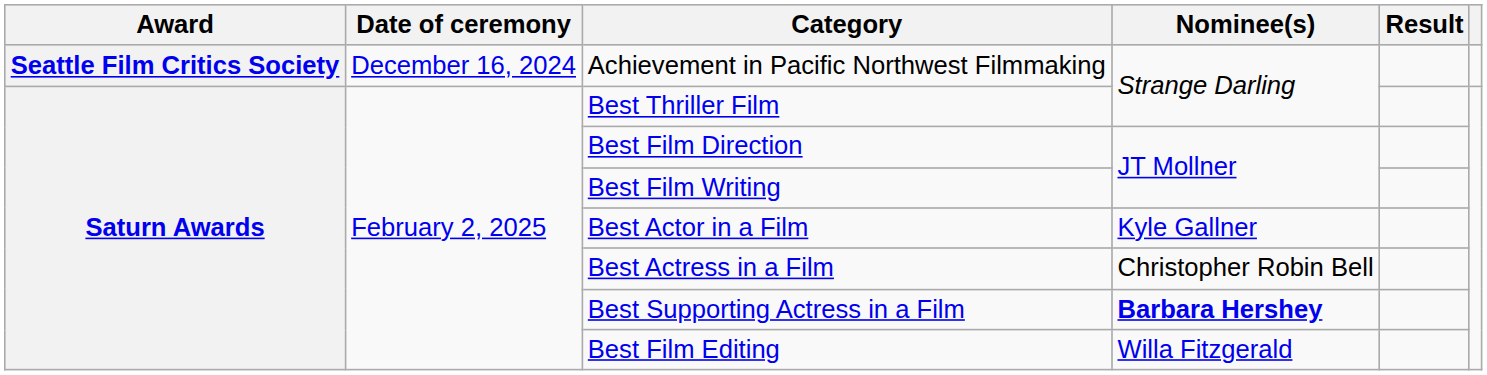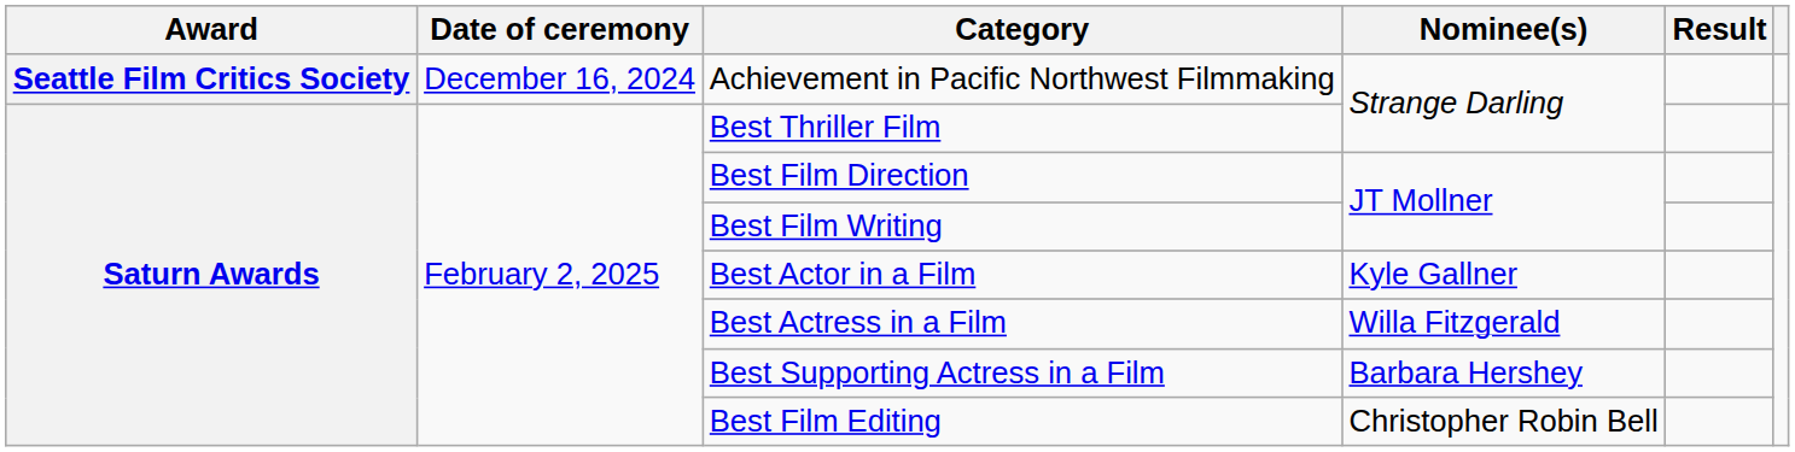 <table class="wikitable sortable plainrowheaders">
 <tr>
 <th scope="col">Award</th>
 <th scope="col">Date of ceremony</th>
 <th scope="col">Category</th>
 <th scope="col">Nominee(s)</th>
 <th scope="col">Result</th>
 <th scope="col" class="unsortable"></th>
 </tr>
 <tr>
 <th scope="row"><a href='#'>Seattle Film Critics Society</a></th>
 <td><a href='#'>December 16, 2024</a></td>
 <td>Achievement in Pacific Northwest Filmmaking</td>
 <td rowspan="2"><em>Strange Darling</em></td>
 <td></td>
 <td align="center"></td>
 </tr>
 <tr>
 <th scope="row" rowspan="7"><a href='#'>Saturn Awards</a></th>
 <td rowspan="7"><a href='#'>February 2, 2025</a></td>
 <td><a href='#'>Best Thriller Film</a></td>
 <td></td>
 <td align="center" rowspan="7"></td>
 </tr>
 <tr>
 <td><a href='#'>Best Film Direction</a></td>
 <td rowspan="2"><a href='#'>JT Mollner</a></td>
 <td></td>
 </tr>
 <tr>
 <td><a href='#'>Best Film Writing</a></td>
 <td></td>
 </tr>
 <tr>
 <td><a href='#'>Best Actor in a Film</a></td>
 <td><a href='#'>Kyle Gallner</a></td>
 <td></td>
 </tr>
 <tr>
 <td><a href='#'>Best Actress in a Film</a></td>
-<td>Christopher Robin Bell</td>
+<td><a href='#'>Willa Fitzgerald</a></td>
 <td></td>
 </tr>
 <tr>
 <td><a href='#'>Best Supporting Actress in a Film</a></td>
-<td><strong><a href='#'>Barbara Hershey</a></strong></td>
+<td><a href='#'>Barbara Hershey</a></td>
 <td></td>
 </tr>
 <tr>
 <td><a href='#'>Best Film Editing</a></td>
-<td><a href='#'>Willa Fitzgerald</a></td>
+<td>Christopher Robin Bell</td>
 <td></td>
 </tr>
 </table>
